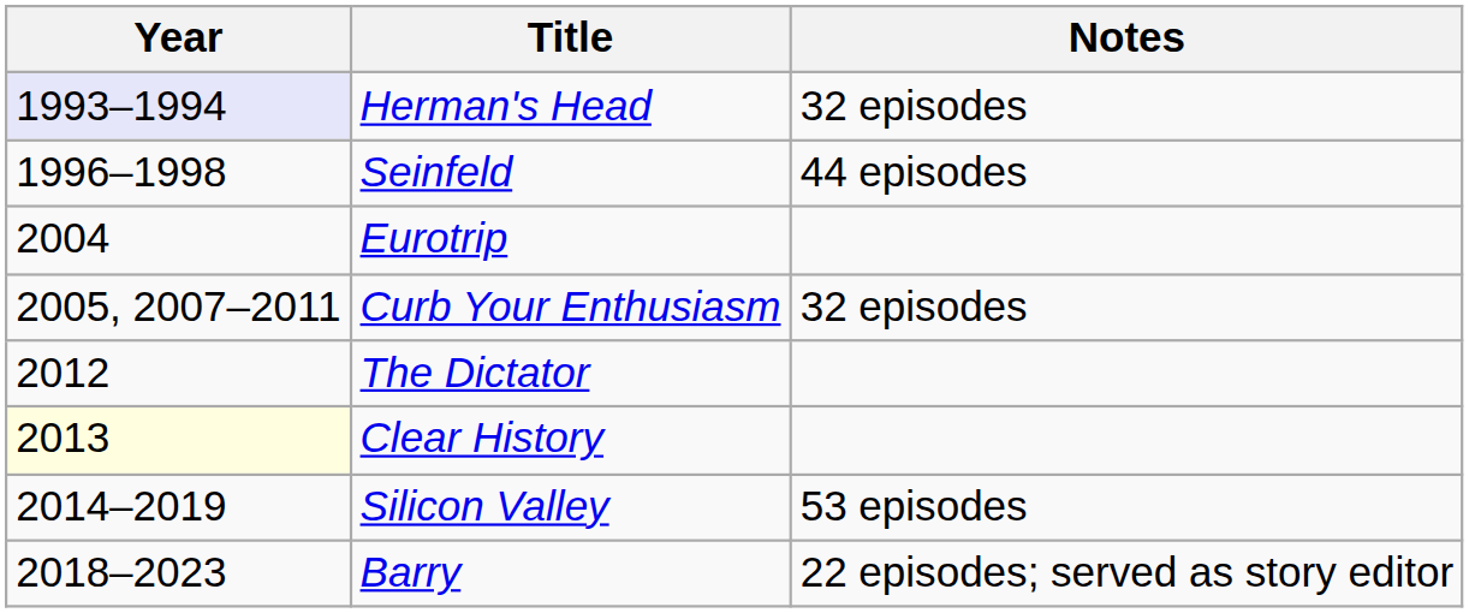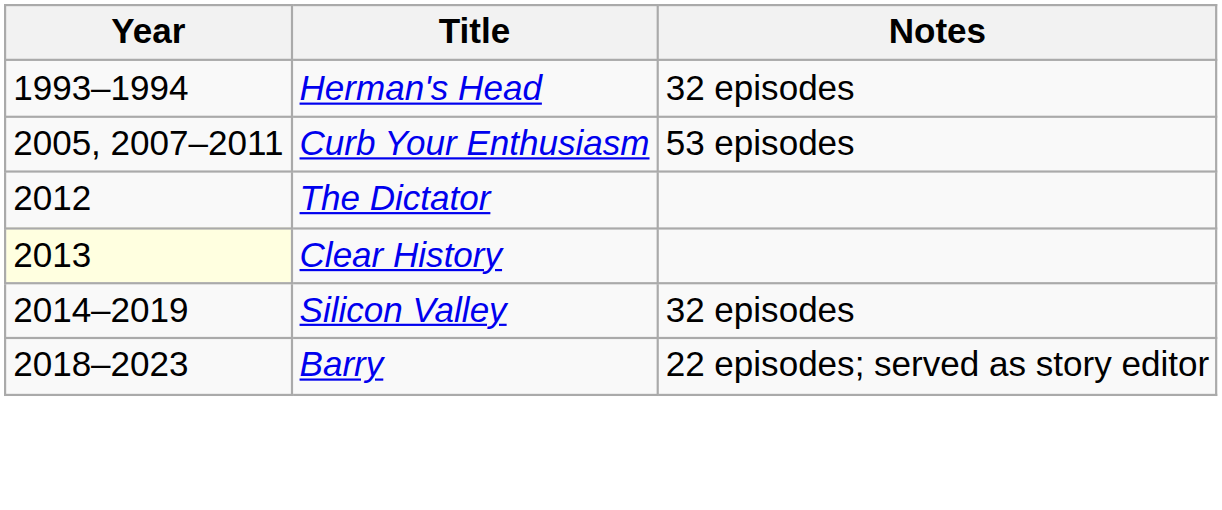 <table class="wikitable sortable">
 <tr>
 <th>Year</th>
 <th>Title</th>
 <th>Notes</th>
 </tr>
 <tr>
-<td style="background: lavender;">1993–1994</td>
+<td>1993–1994</td>
 <td><em><a href='#'>Herman's Head</a></em></td>
 <td>32 episodes</td>
 </tr>
 <tr>
-<td>1996–1998</td>
-<td><em><a href='#'>Seinfeld</a></em></td>
-<td>44 episodes</td>
-</tr>
-<tr>
-<td>2004</td>
-<td><em><a href='#'>Eurotrip</a></em></td>
-<td></td>
-</tr>
-<tr>
 <td>2005, 2007–2011</td>
 <td><em><a href='#'>Curb Your Enthusiasm</a></em></td>
-<td>32 episodes</td>
+<td>53 episodes</td>
 </tr>
 <tr>
 <td>2012</td>
 <td><em><a href='#'>The Dictator</a></em></td>
 <td></td>
 </tr>
 <tr>
 <td style="background: lightyellow;">2013</td>
 <td><em><a href='#'>Clear History</a></em></td>
 <td></td>
 </tr>
 <tr>
 <td>2014–2019</td>
 <td><em><a href='#'>Silicon Valley</a></em></td>
-<td>53 episodes</td>
+<td>32 episodes</td>
 </tr>
 <tr>
 <td>2018–2023</td>
 <td><em><a href='#'>Barry</a></em></td>
 <td>22 episodes; served as story editor</td>
 </tr>
 </table>
